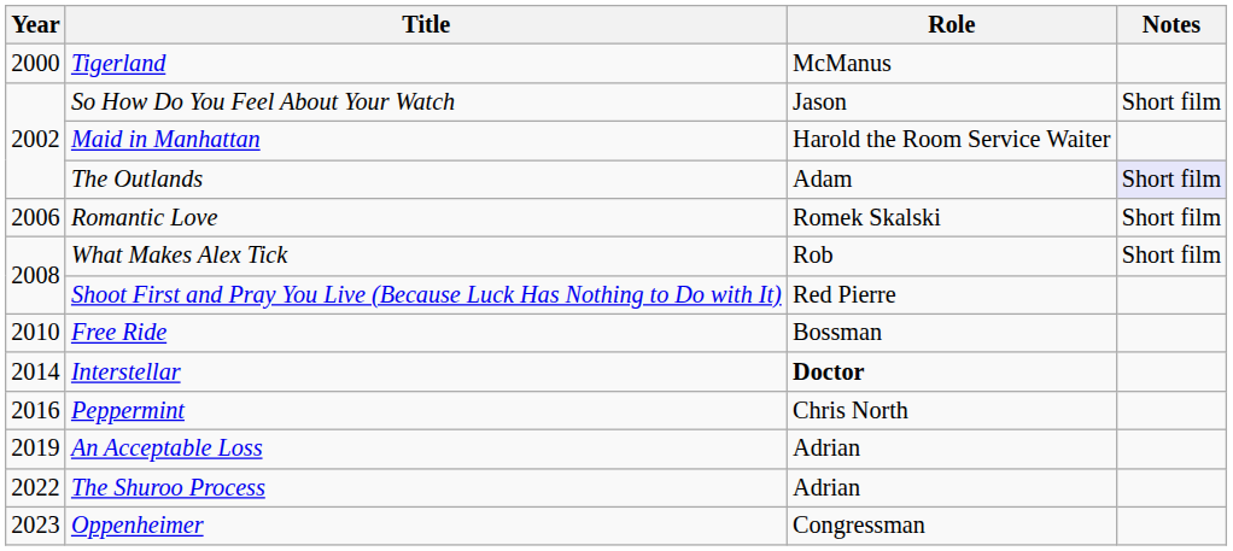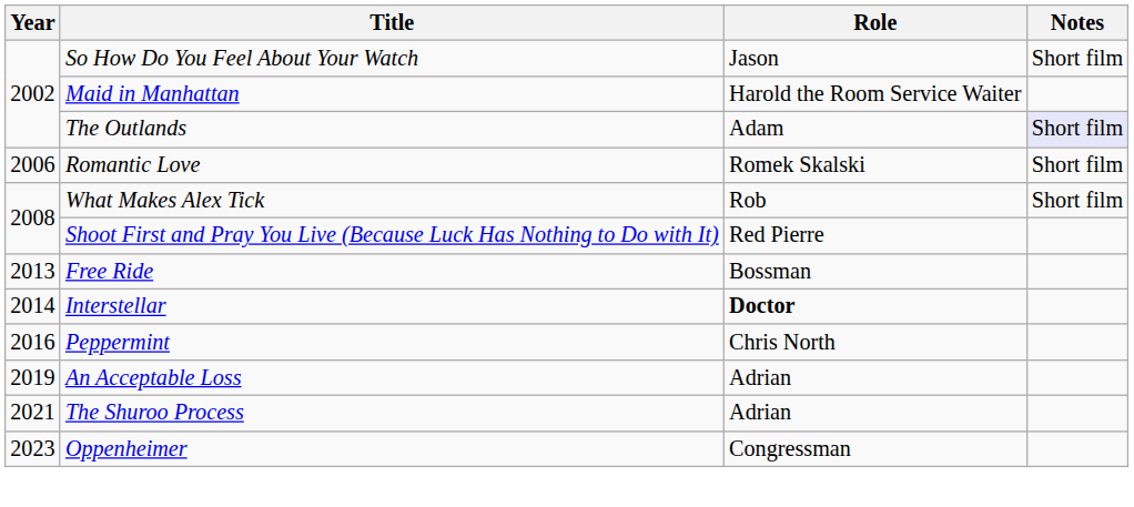 <table class="wikitable sortable">
 <tr>
 <th>Year</th>
 <th>Title</th>
 <th>Role</th>
 <th class="unsortable">Notes</th>
-</tr>
-<tr>
-<td>2000</td>
-<td><em><a href='#'>Tigerland</a></em></td>
-<td>McManus</td>
-<td></td>
 </tr>
 <tr>
 <td rowspan="3">2002</td>
 <td><em>So How Do You Feel About Your Watch</em></td>
 <td>Jason</td>
 <td>Short film</td>
 </tr>
 <tr>
 <td><em><a href='#'>Maid in Manhattan</a></em></td>
 <td>Harold the Room Service Waiter</td>
 <td></td>
 </tr>
 <tr>
 <td><em>The Outlands</em></td>
 <td>Adam</td>
 <td style="background: lavender;">Short film</td>
 </tr>
 <tr>
 <td>2006</td>
 <td><em>Romantic Love</em></td>
 <td>Romek Skalski</td>
 <td>Short film</td>
 </tr>
 <tr>
 <td rowspan="2">2008</td>
 <td><em>What Makes Alex Tick</em></td>
 <td>Rob</td>
 <td>Short film</td>
 </tr>
 <tr>
 <td><em><a href='#'>Shoot First and Pray You Live (Because Luck Has Nothing to Do with It)</a></em></td>
 <td>Red Pierre</td>
 <td></td>
 </tr>
 <tr>
-<td>2010</td>
+<td>2013</td>
 <td><em><a href='#'>Free Ride</a></em></td>
 <td>Bossman</td>
 <td></td>
 </tr>
 <tr>
 <td>2014</td>
 <td><em><a href='#'>Interstellar</a></em></td>
 <td><strong>Doctor</strong></td>
 <td></td>
 </tr>
 <tr>
 <td>2016</td>
 <td><em><a href='#'>Peppermint</a></em></td>
 <td>Chris North</td>
 <td></td>
 </tr>
 <tr>
 <td>2019</td>
 <td><em><a href='#'>An Acceptable Loss</a></em></td>
 <td>Adrian</td>
 <td></td>
 </tr>
 <tr>
-<td>2022</td>
+<td>2021</td>
 <td><em><a href='#'>The Shuroo Process</a></em></td>
 <td>Adrian</td>
 <td></td>
 </tr>
 <tr>
 <td>2023</td>
 <td><em><a href='#'>Oppenheimer</a></em></td>
 <td>Congressman</td>
 <td></td>
 </tr>
 </table>
